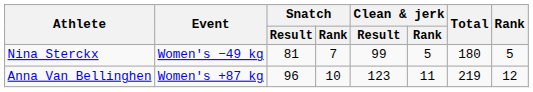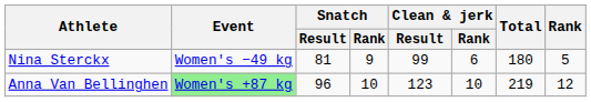 <table class="wikitable" style="font-size:90%">
 <tr>
 <th rowspan="2">Athlete</th>
 <th rowspan="2">Event</th>
 <th colspan="2">Snatch</th>
 <th colspan="2">Clean & jerk</th>
 <th rowspan="2">Total</th>
 <th rowspan="2">Rank</th>
 </tr>
 <tr style="font-size:95%">
 <th>Result</th>
 <th>Rank</th>
 <th>Result</th>
 <th>Rank</th>
 </tr>
 <tr align=center>
 <td align=left><a href='#'>Nina Sterckx</a></td>
 <td align=left><a href='#'>Women's −49 kg</a></td>
 <td>81</td>
-<td>7</td>
+<td>9</td>
 <td>99</td>
-<td>5</td>
+<td>6</td>
 <td>180</td>
 <td>5</td>
 </tr>
 <tr align=center>
 <td align=left><a href='#'>Anna Van Bellinghen</a></td>
-<td align=left><a href='#'>Women's +87 kg</a></td>
+<td align=left style="background: lightgreen;"><a href='#'>Women's +87 kg</a></td>
 <td>96</td>
 <td>10</td>
 <td>123</td>
-<td>11</td>
+<td>10</td>
 <td>219</td>
 <td>12</td>
 </tr>
 </table>
